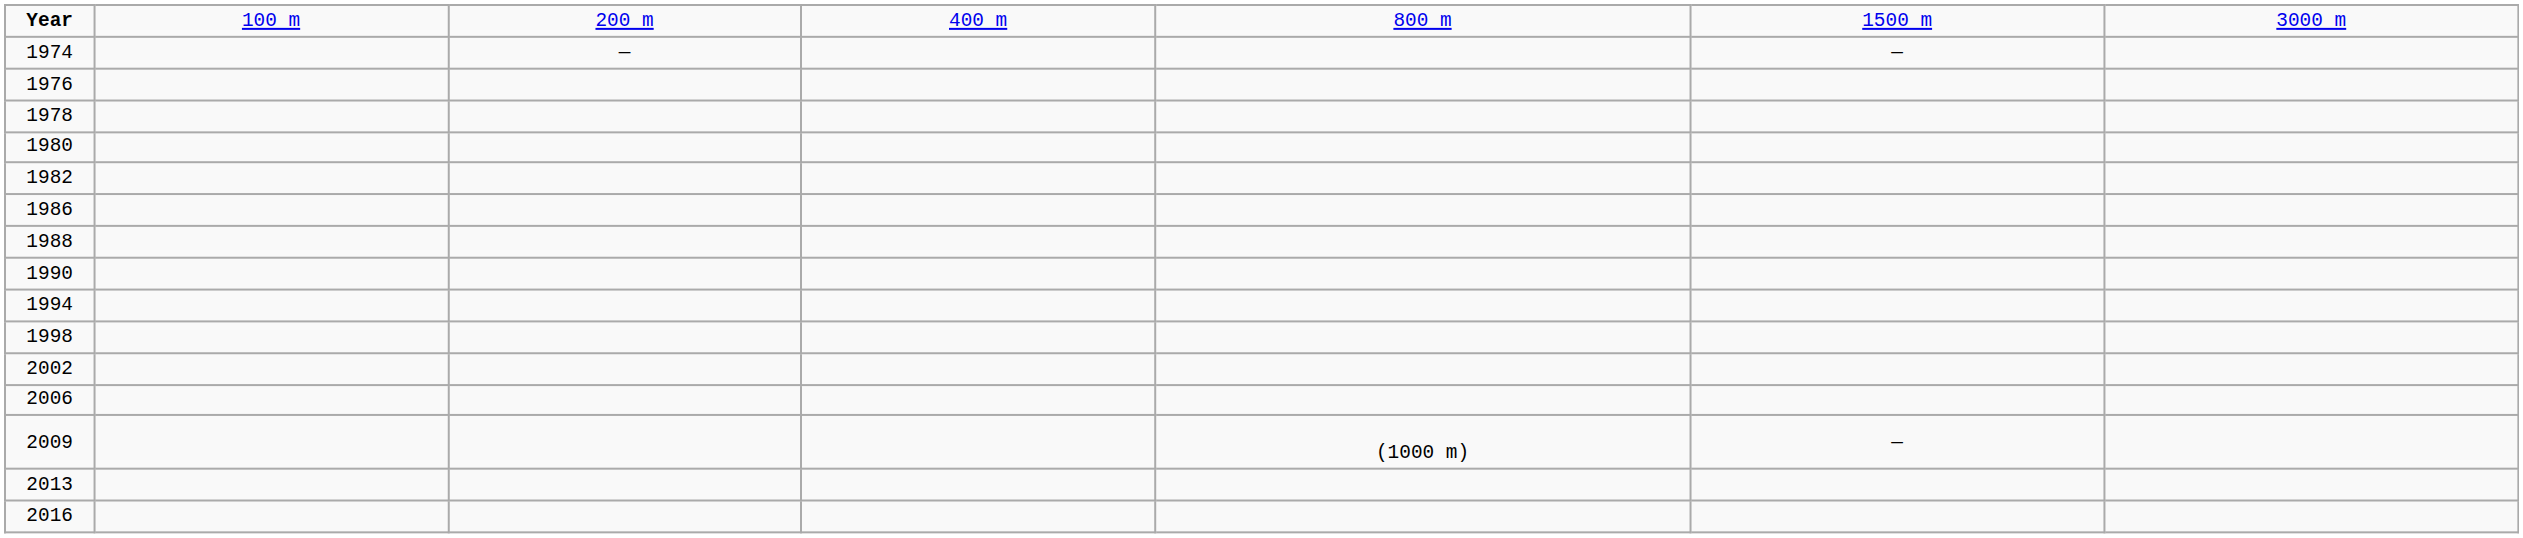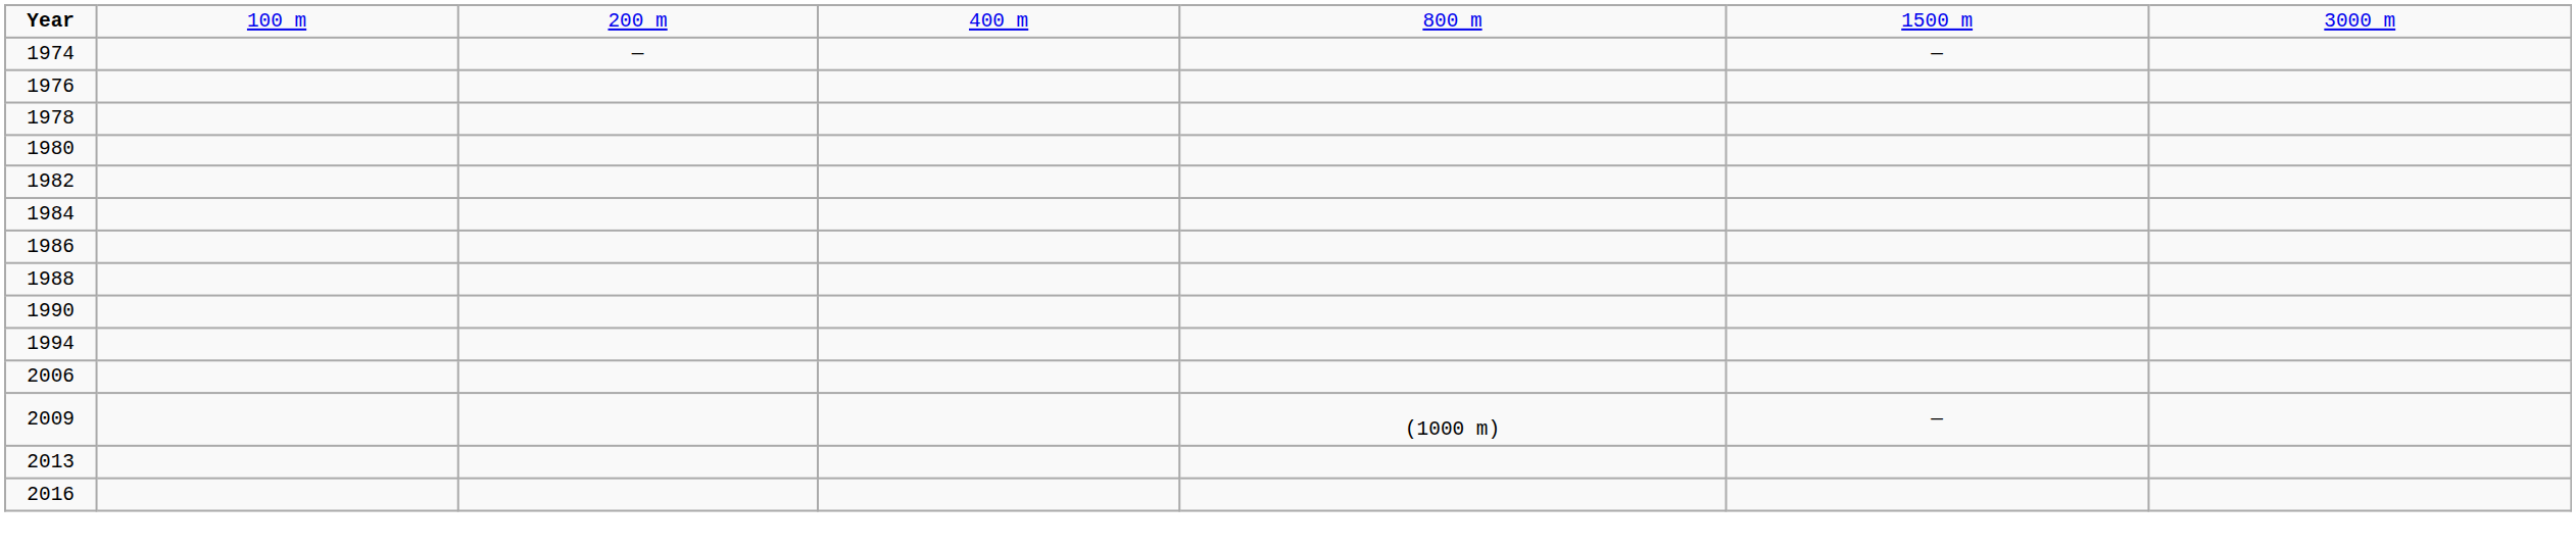 <table class="wikitable" style="font-size:75%; text-align:center; float:center;" cellspacing="1" cellpadding="1" width="100%">
 <tr style="text-align:center;">
 <td width=40px><strong>Year</strong></td>
 <td><a href='#'>100 m</a></td>
 <td><a href='#'>200 m</a></td>
 <td><a href='#'>400 m</a></td>
 <td><a href='#'>800 m</a></td>
 <td><a href='#'>1500 m</a></td>
 <td><a href='#'>3000 m</a></td>
 </tr>
 <tr>
 <td>1974</td>
 <td></td>
 <td>—</td>
 <td></td>
 <td></td>
 <td>—</td>
 <td></td>
 </tr>
 <tr>
 <td>1976</td>
 <td></td>
 <td></td>
 <td></td>
 <td></td>
 <td></td>
 <td></td>
 </tr>
 <tr>
 <td>1978</td>
 <td></td>
 <td></td>
 <td></td>
 <td></td>
 <td></td>
 <td></td>
 </tr>
 <tr>
 <td>1980</td>
 <td></td>
 <td></td>
 <td></td>
 <td></td>
 <td></td>
 <td></td>
 </tr>
 <tr>
 <td>1982</td>
 <td></td>
 <td></td>
 <td></td>
 <td></td>
 <td></td>
 <td></td>
 </tr>
 <tr>
+<td>1984</td>
+<td></td>
+<td></td>
+<td></td>
+<td></td>
+<td></td>
+<td></td>
+</tr>
+<tr>
 <td>1986</td>
 <td></td>
 <td></td>
 <td></td>
 <td></td>
 <td></td>
 <td></td>
 </tr>
 <tr>
 <td>1988</td>
 <td></td>
 <td></td>
 <td></td>
 <td></td>
 <td></td>
 <td></td>
 </tr>
 <tr>
 <td>1990</td>
 <td></td>
 <td></td>
 <td></td>
 <td></td>
 <td></td>
 <td></td>
 </tr>
 <tr>
 <td>1994</td>
-<td></td>
-<td></td>
-<td></td>
-<td></td>
-<td></td>
-<td></td>
-</tr>
-<tr>
-<td>1998</td>
-<td></td>
-<td></td>
-<td></td>
-<td></td>
-<td></td>
-<td></td>
-</tr>
-<tr>
-<td>2002</td>
 <td></td>
 <td></td>
 <td></td>
 <td></td>
 <td></td>
 <td></td>
 </tr>
 <tr>
 <td>2006</td>
 <td></td>
 <td></td>
 <td></td>
 <td></td>
 <td></td>
 <td></td>
 </tr>
 <tr>
 <td>2009</td>
 <td></td>
 <td></td>
 <td></td>
 <td><br>(1000 m)</td>
 <td>—</td>
 <td></td>
 </tr>
 <tr>
 <td>2013</td>
 <td></td>
 <td></td>
 <td></td>
 <td></td>
 <td></td>
 <td></td>
 </tr>
 <tr>
 <td>2016</td>
 <td></td>
 <td></td>
 <td></td>
 <td></td>
 <td></td>
 <td></td>
 </tr>
 </table>
